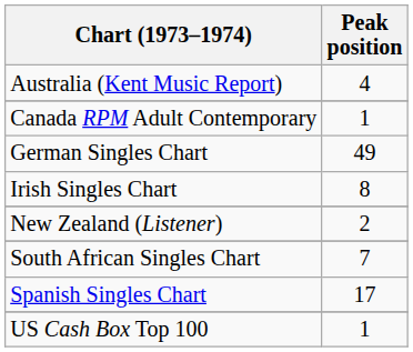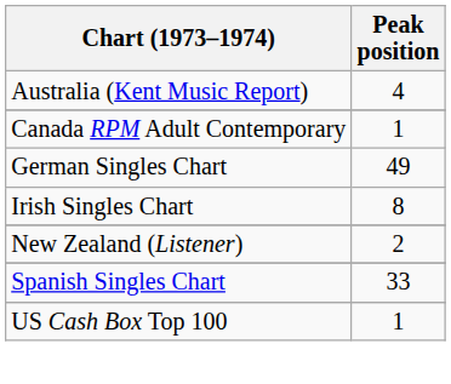 <table class="wikitable sortable">
 <tr>
 <th style="text-align:center;">Chart (1973–1974)</th>
 <th style="text-align:center;">Peak<br>position</th>
 </tr>
 <tr>
 <td align="left">Australia (<a href='#'>Kent Music Report</a>)</td>
 <td style="text-align:center;">4</td>
 </tr>
 <tr>
 </tr>
 <tr>
 <td>Canada <em><a href='#'>RPM</a></em> Adult Contemporary</td>
 <td style="text-align:center;">1</td>
 </tr>
 <tr>
 <td align="left">German Singles Chart</td>
 <td style="text-align:center;">49</td>
 </tr>
 <tr>
 <td align="left">Irish Singles Chart</td>
 <td style="text-align:center;">8</td>
 </tr>
 <tr>
 </tr>
 <tr>
 <td align="left">New Zealand (<em>Listener</em>)</td>
 <td style="text-align:center;">2</td>
 </tr>
 <tr>
 </tr>
 <tr>
-<td>South African Singles Chart</td>
-<td style="text-align:center;">7</td>
-</tr>
-<tr>
 <td><a href='#'>Spanish Singles Chart</a></td>
-<td style="text-align:center;">17</td>
+<td style="text-align:center;">33</td>
 </tr>
 <tr>
 </tr>
 <tr>
 </tr>
 <tr>
 </tr>
 <tr>
 <td align="left">US <em>Cash Box</em> Top 100</td>
 <td style="text-align:center;">1</td>
 </tr>
 </table>
